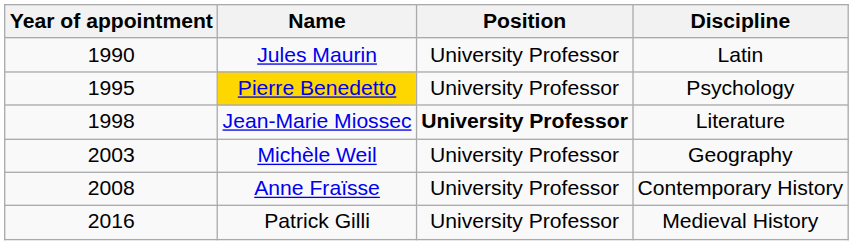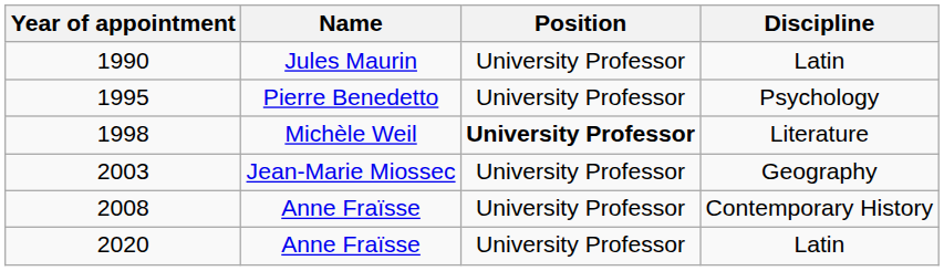 <table class="wikitable" style="text-align:center; margin:0.5em auto;">
 <tr>
 <th>Year of appointment</th>
 <th>Name</th>
 <th>Position</th>
 <th>Discipline</th>
 </tr>
 <tr>
 <td>1990</td>
 <td><a href='#'>Jules Maurin</a></td>
 <td>University Professor</td>
 <td>Latin</td>
 </tr>
 <tr>
 <td>1995</td>
-<td style="background: gold;"><a href='#'>Pierre Benedetto</a></td>
+<td><a href='#'>Pierre Benedetto</a></td>
 <td>University Professor</td>
 <td>Psychology</td>
 </tr>
 <tr>
 <td>1998</td>
-<td><a href='#'>Jean-Marie Miossec</a></td>
+<td><a href='#'>Michèle Weil</a></td>
 <td><strong>University Professor</strong></td>
 <td>Literature</td>
 </tr>
 <tr>
 <td>2003</td>
-<td><a href='#'>Michèle Weil</a></td>
+<td><a href='#'>Jean-Marie Miossec</a></td>
 <td>University Professor</td>
 <td>Geography</td>
 </tr>
 <tr>
 <td>2008</td>
 <td><a href='#'>Anne Fraïsse</a></td>
 <td>University Professor</td>
 <td>Contemporary History</td>
 </tr>
 <tr>
-<td>2016</td>
-<td>Patrick Gilli</td>
+<td>2020</td>
+<td><a href='#'>Anne Fraïsse</a></td>
 <td>University Professor</td>
-<td>Medieval History</td>
+<td>Latin</td>
 </tr>
 </table>
